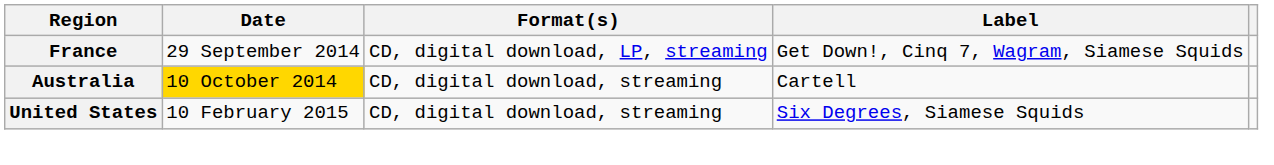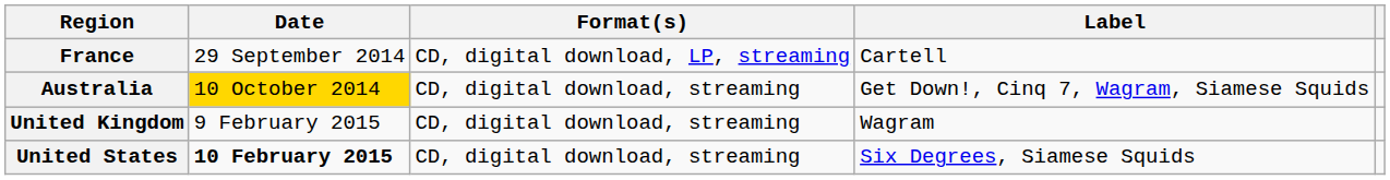 <table class="wikitable plainrowheaders">
 <tr>
 <th scope="col">Region</th>
 <th scope="col">Date</th>
 <th scope="col">Format(s)</th>
 <th scope="col">Label</th>
 <th scope="col"></th>
 </tr>
 <tr>
 <th scope="row">France</th>
 <td>29 September 2014</td>
 <td>CD, digital download, <a href='#'>LP</a>, <a href='#'>streaming</a></td>
-<td>Get Down!, Cinq 7, <a href='#'>Wagram</a>, Siamese Squids</td>
+<td>Cartell</td>
 <td style="text-align:center"></td>
 </tr>
 <tr>
 <th scope="row">Australia</th>
 <td style="background: gold;">10 October 2014</td>
 <td>CD, digital download, streaming</td>
-<td>Cartell</td>
+<td>Get Down!, Cinq 7, <a href='#'>Wagram</a>, Siamese Squids</td>
+<td style="text-align:center"></td>
+</tr>
+<tr>
+<th scope="row">United Kingdom</th>
+<td>9 February 2015</td>
+<td>CD, digital download, streaming</td>
+<td>Wagram</td>
 <td style="text-align:center"></td>
 </tr>
 <tr>
 <th scope="row">United States</th>
-<td>10 February 2015</td>
+<td><strong>10 February 2015</strong></td>
 <td>CD, digital download, streaming</td>
 <td><a href='#'>Six Degrees</a>, Siamese Squids</td>
 <td style="text-align:center"></td>
 </tr>
 </table>
